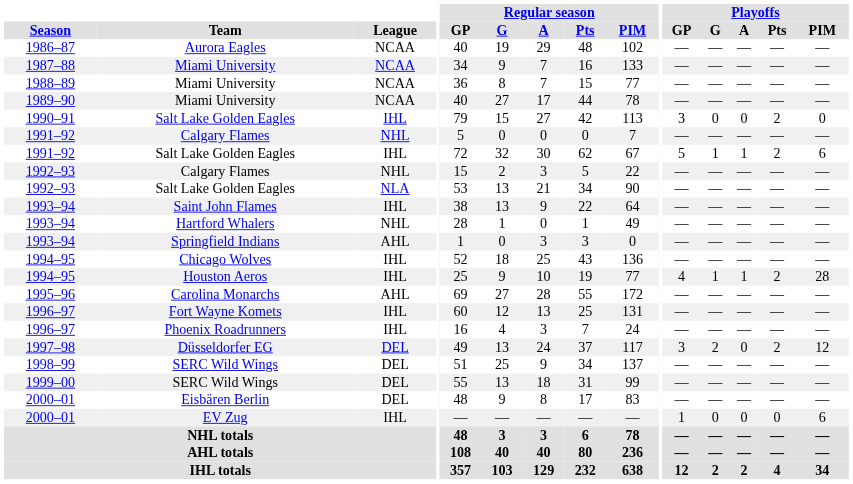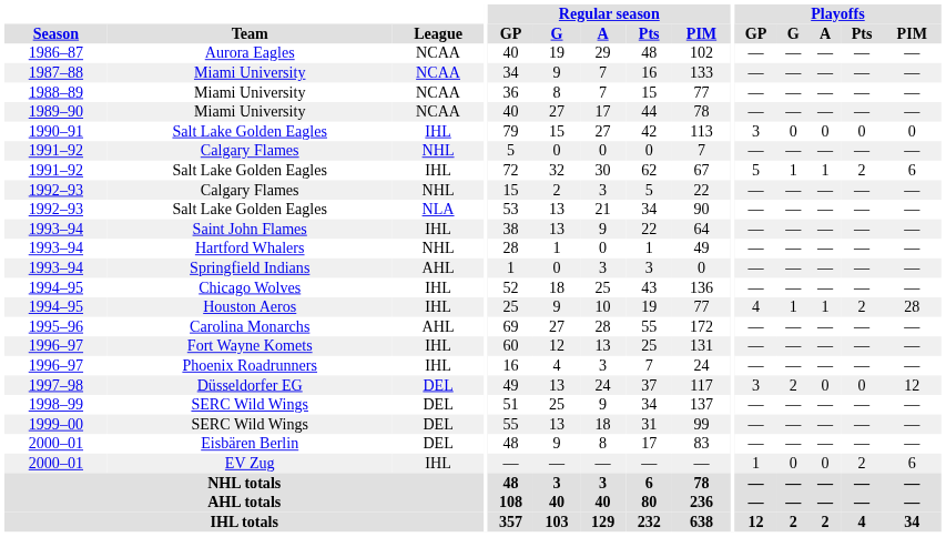 <table border="0" cellpadding="1" cellspacing="0" style="text-align:center; width:60em">
 <tr bgcolor="#e0e0e0">
 <th colspan="3" bgcolor="#ffffff"></th>
 <th rowspan="99" bgcolor="#ffffff"></th>
 <th colspan="5"><a href='#'>Regular season</a></th>
 <th rowspan="99" bgcolor="#ffffff"></th>
 <th colspan="5"><a href='#'>Playoffs</a></th>
 </tr>
 <tr bgcolor="#e0e0e0">
 <th><a href='#'>Season</a></th>
 <th>Team</th>
 <th>League</th>
 <th>GP</th>
 <th><a href='#'>G</a></th>
 <th><a href='#'>A</a></th>
 <th><a href='#'>Pts</a></th>
 <th><a href='#'>PIM</a></th>
 <th>GP</th>
 <th>G</th>
 <th>A</th>
 <th>Pts</th>
 <th>PIM</th>
 </tr>
 <tr>
 <td><a href='#'>1986–87</a></td>
 <td><a href='#'>Aurora Eagles</a></td>
 <td>NCAA</td>
 <td>40</td>
 <td>19</td>
 <td>29</td>
 <td>48</td>
 <td>102</td>
 <td>—</td>
 <td>—</td>
 <td>—</td>
 <td>—</td>
 <td>—</td>
 </tr>
 <tr bgcolor="#f0f0f0">
 <td><a href='#'>1987–88</a></td>
 <td><a href='#'>Miami University</a></td>
 <td><a href='#'>NCAA</a></td>
 <td>34</td>
 <td>9</td>
 <td>7</td>
 <td>16</td>
 <td>133</td>
 <td>—</td>
 <td>—</td>
 <td>—</td>
 <td>—</td>
 <td>—</td>
 </tr>
 <tr>
 <td><a href='#'>1988–89</a></td>
 <td>Miami University</td>
 <td>NCAA</td>
 <td>36</td>
 <td>8</td>
 <td>7</td>
 <td>15</td>
 <td>77</td>
 <td>—</td>
 <td>—</td>
 <td>—</td>
 <td>—</td>
 <td>—</td>
 </tr>
 <tr bgcolor="#f0f0f0">
 <td><a href='#'>1989–90</a></td>
 <td>Miami University</td>
 <td>NCAA</td>
 <td>40</td>
 <td>27</td>
 <td>17</td>
 <td>44</td>
 <td>78</td>
 <td>—</td>
 <td>—</td>
 <td>—</td>
 <td>—</td>
 <td>—</td>
 </tr>
 <tr>
 <td><a href='#'>1990–91</a></td>
 <td><a href='#'>Salt Lake Golden Eagles</a></td>
 <td><a href='#'>IHL</a></td>
 <td>79</td>
 <td>15</td>
 <td>27</td>
 <td>42</td>
 <td>113</td>
 <td>3</td>
 <td>0</td>
 <td>0</td>
-<td>2</td>
+<td>0</td>
 <td>0</td>
 </tr>
 <tr bgcolor="#f0f0f0">
 <td><a href='#'>1991–92</a></td>
 <td><a href='#'>Calgary Flames</a></td>
 <td><a href='#'>NHL</a></td>
 <td>5</td>
 <td>0</td>
 <td>0</td>
 <td>0</td>
 <td>7</td>
 <td>—</td>
 <td>—</td>
 <td>—</td>
 <td>—</td>
 <td>—</td>
 </tr>
 <tr>
 <td><a href='#'>1991–92</a></td>
 <td>Salt Lake Golden Eagles</td>
 <td>IHL</td>
 <td>72</td>
 <td>32</td>
 <td>30</td>
 <td>62</td>
 <td>67</td>
 <td>5</td>
 <td>1</td>
 <td>1</td>
 <td>2</td>
 <td>6</td>
 </tr>
 <tr bgcolor="#f0f0f0">
 <td><a href='#'>1992–93</a></td>
 <td>Calgary Flames</td>
 <td>NHL</td>
 <td>15</td>
 <td>2</td>
 <td>3</td>
 <td>5</td>
 <td>22</td>
 <td>—</td>
 <td>—</td>
 <td>—</td>
 <td>—</td>
 <td>—</td>
 </tr>
 <tr>
 <td><a href='#'>1992–93</a></td>
 <td>Salt Lake Golden Eagles</td>
 <td><a href='#'>NLA</a></td>
 <td>53</td>
 <td>13</td>
 <td>21</td>
 <td>34</td>
 <td>90</td>
 <td>—</td>
 <td>—</td>
 <td>—</td>
 <td>—</td>
 <td>—</td>
 </tr>
 <tr bgcolor="#f0f0f0">
 <td><a href='#'>1993–94</a></td>
 <td><a href='#'>Saint John Flames</a></td>
 <td>IHL</td>
 <td>38</td>
 <td>13</td>
 <td>9</td>
 <td>22</td>
 <td>64</td>
 <td>—</td>
 <td>—</td>
 <td>—</td>
 <td>—</td>
 <td>—</td>
 </tr>
 <tr>
 <td><a href='#'>1993–94</a></td>
 <td><a href='#'>Hartford Whalers</a></td>
 <td>NHL</td>
 <td>28</td>
 <td>1</td>
 <td>0</td>
 <td>1</td>
 <td>49</td>
 <td>—</td>
 <td>—</td>
 <td>—</td>
 <td>—</td>
 <td>—</td>
 </tr>
 <tr bgcolor="#f0f0f0">
 <td><a href='#'>1993–94</a></td>
 <td><a href='#'>Springfield Indians</a></td>
 <td>AHL</td>
 <td>1</td>
 <td>0</td>
 <td>3</td>
 <td>3</td>
 <td>0</td>
 <td>—</td>
 <td>—</td>
 <td>—</td>
 <td>—</td>
 <td>—</td>
 </tr>
 <tr>
 <td><a href='#'>1994–95</a></td>
 <td><a href='#'>Chicago Wolves</a></td>
 <td>IHL</td>
 <td>52</td>
 <td>18</td>
 <td>25</td>
 <td>43</td>
 <td>136</td>
 <td>—</td>
 <td>—</td>
 <td>—</td>
 <td>—</td>
 <td>—</td>
 </tr>
 <tr bgcolor="#f0f0f0">
 <td><a href='#'>1994–95</a></td>
 <td><a href='#'>Houston Aeros</a></td>
 <td>IHL</td>
 <td>25</td>
 <td>9</td>
 <td>10</td>
 <td>19</td>
 <td>77</td>
 <td>4</td>
 <td>1</td>
 <td>1</td>
 <td>2</td>
 <td>28</td>
 </tr>
 <tr>
 <td><a href='#'>1995–96</a></td>
 <td><a href='#'>Carolina Monarchs</a></td>
 <td>AHL</td>
 <td>69</td>
 <td>27</td>
 <td>28</td>
 <td>55</td>
 <td>172</td>
 <td>—</td>
 <td>—</td>
 <td>—</td>
 <td>—</td>
 <td>—</td>
 </tr>
 <tr bgcolor="#f0f0f0">
 <td><a href='#'>1996–97</a></td>
 <td><a href='#'>Fort Wayne Komets</a></td>
 <td>IHL</td>
 <td>60</td>
 <td>12</td>
 <td>13</td>
 <td>25</td>
 <td>131</td>
 <td>—</td>
 <td>—</td>
 <td>—</td>
 <td>—</td>
 <td>—</td>
 </tr>
 <tr>
 <td><a href='#'>1996–97</a></td>
 <td><a href='#'>Phoenix Roadrunners</a></td>
 <td>IHL</td>
 <td>16</td>
 <td>4</td>
 <td>3</td>
 <td>7</td>
 <td>24</td>
 <td>—</td>
 <td>—</td>
 <td>—</td>
 <td>—</td>
 <td>—</td>
 </tr>
 <tr bgcolor="#f0f0f0">
 <td><a href='#'>1997–98</a></td>
 <td><a href='#'>Düsseldorfer EG</a></td>
 <td><a href='#'>DEL</a></td>
 <td>49</td>
 <td>13</td>
 <td>24</td>
 <td>37</td>
 <td>117</td>
 <td>3</td>
 <td>2</td>
 <td>0</td>
-<td>2</td>
+<td>0</td>
 <td>12</td>
 </tr>
 <tr>
 <td><a href='#'>1998–99</a></td>
 <td><a href='#'>SERC Wild Wings</a></td>
 <td>DEL</td>
 <td>51</td>
 <td>25</td>
 <td>9</td>
 <td>34</td>
 <td>137</td>
 <td>—</td>
 <td>—</td>
 <td>—</td>
 <td>—</td>
 <td>—</td>
 </tr>
 <tr bgcolor="#f0f0f0">
 <td><a href='#'>1999–00</a></td>
 <td>SERC Wild Wings</td>
 <td>DEL</td>
 <td>55</td>
 <td>13</td>
 <td>18</td>
 <td>31</td>
 <td>99</td>
 <td>—</td>
 <td>—</td>
 <td>—</td>
 <td>—</td>
 <td>—</td>
 </tr>
 <tr>
 <td><a href='#'>2000–01</a></td>
 <td><a href='#'>Eisbären Berlin</a></td>
 <td>DEL</td>
 <td>48</td>
 <td>9</td>
 <td>8</td>
 <td>17</td>
 <td>83</td>
 <td>—</td>
 <td>—</td>
 <td>—</td>
 <td>—</td>
 <td>—</td>
 </tr>
 <tr bgcolor="#f0f0f0">
 <td><a href='#'>2000–01</a></td>
 <td><a href='#'>EV Zug</a></td>
 <td>IHL</td>
 <td>—</td>
 <td>—</td>
 <td>—</td>
 <td>—</td>
 <td>—</td>
 <td>1</td>
 <td>0</td>
 <td>0</td>
-<td>0</td>
+<td>2</td>
 <td>6</td>
 </tr>
 <tr>
 </tr>
 <tr ALIGN="center" bgcolor="#e0e0e0">
 <th colspan="3">NHL totals</th>
 <th ALIGN="center">48</th>
 <th ALIGN="center">3</th>
 <th ALIGN="center">3</th>
 <th ALIGN="center">6</th>
 <th ALIGN="center">78</th>
 <th ALIGN="center">—</th>
 <th ALIGN="center">—</th>
 <th ALIGN="center">—</th>
 <th ALIGN="center">—</th>
 <th ALIGN="center">—</th>
 </tr>
 <tr>
 </tr>
 <tr ALIGN="center" bgcolor="#e0e0e0">
 <th colspan="3">AHL totals</th>
 <th ALIGN="center">108</th>
 <th ALIGN="center">40</th>
 <th ALIGN="center">40</th>
 <th ALIGN="center">80</th>
 <th ALIGN="center">236</th>
 <th ALIGN="center">—</th>
 <th ALIGN="center">—</th>
 <th ALIGN="center">—</th>
 <th ALIGN="center">—</th>
 <th ALIGN="center">—</th>
 </tr>
 <tr>
 </tr>
 <tr ALIGN="center" bgcolor="#e0e0e0">
 <th colspan="3">IHL totals</th>
 <th ALIGN="center">357</th>
 <th ALIGN="center">103</th>
 <th ALIGN="center">129</th>
 <th ALIGN="center">232</th>
 <th ALIGN="center">638</th>
 <th ALIGN="center">12</th>
 <th ALIGN="center">2</th>
 <th ALIGN="center">2</th>
 <th ALIGN="center">4</th>
 <th ALIGN="center">34</th>
 </tr>
 </table>
